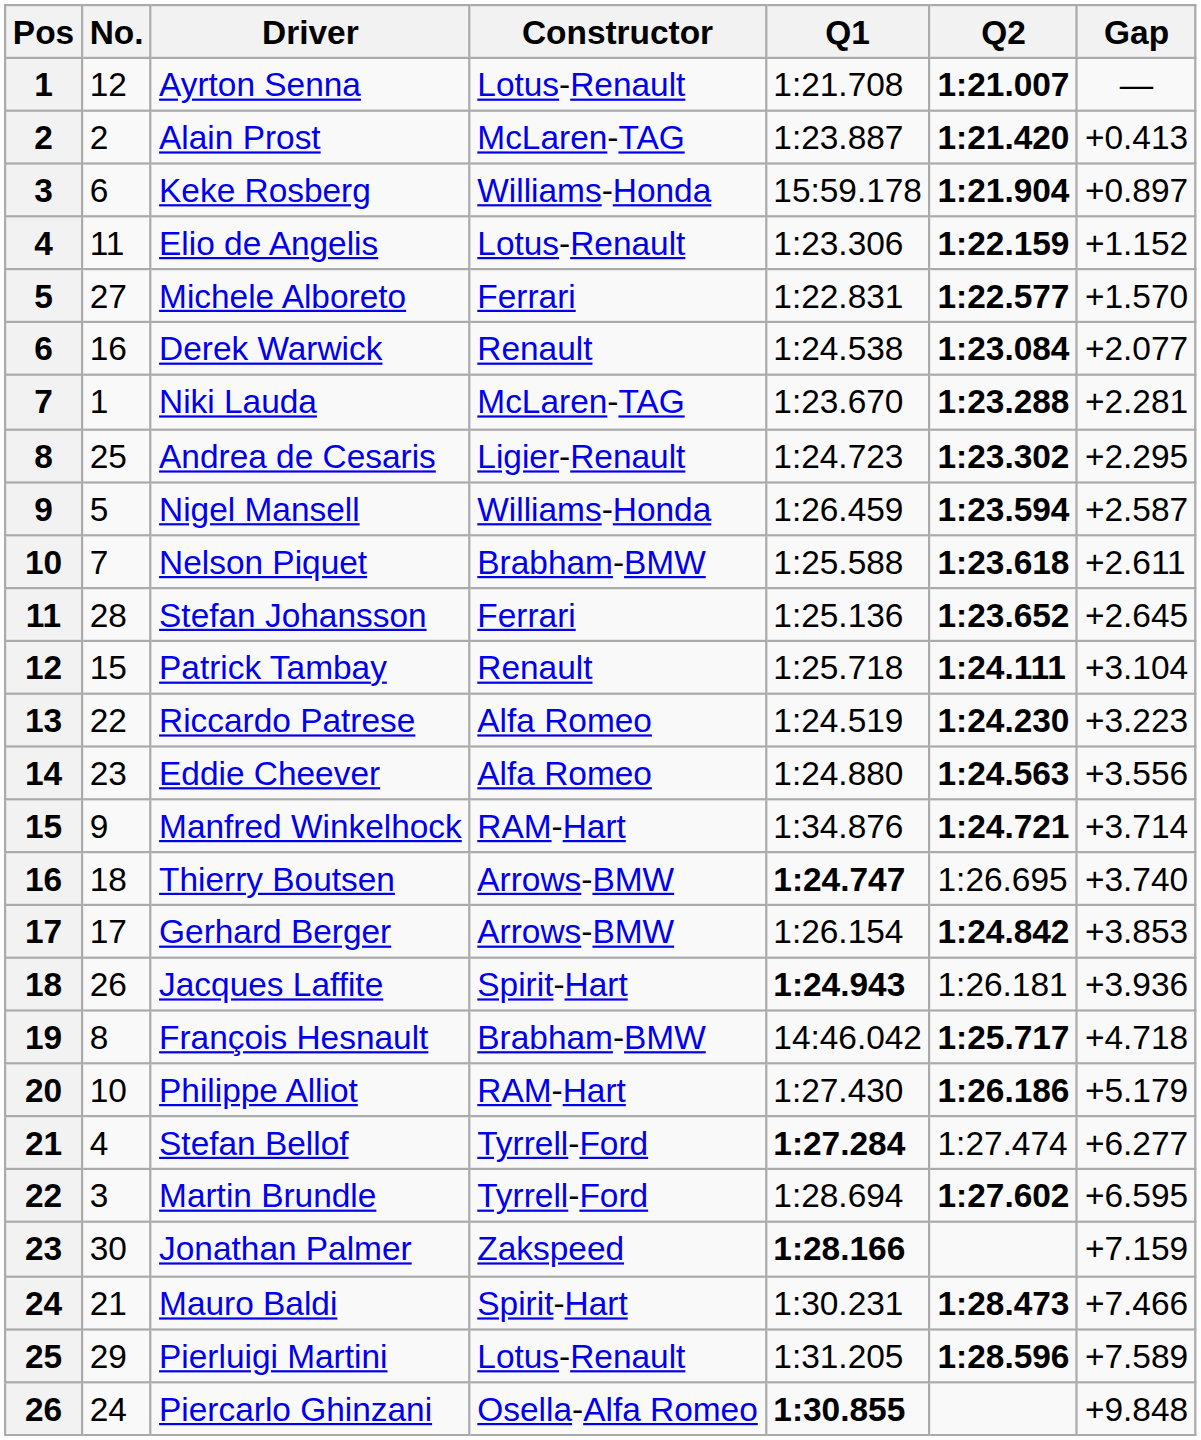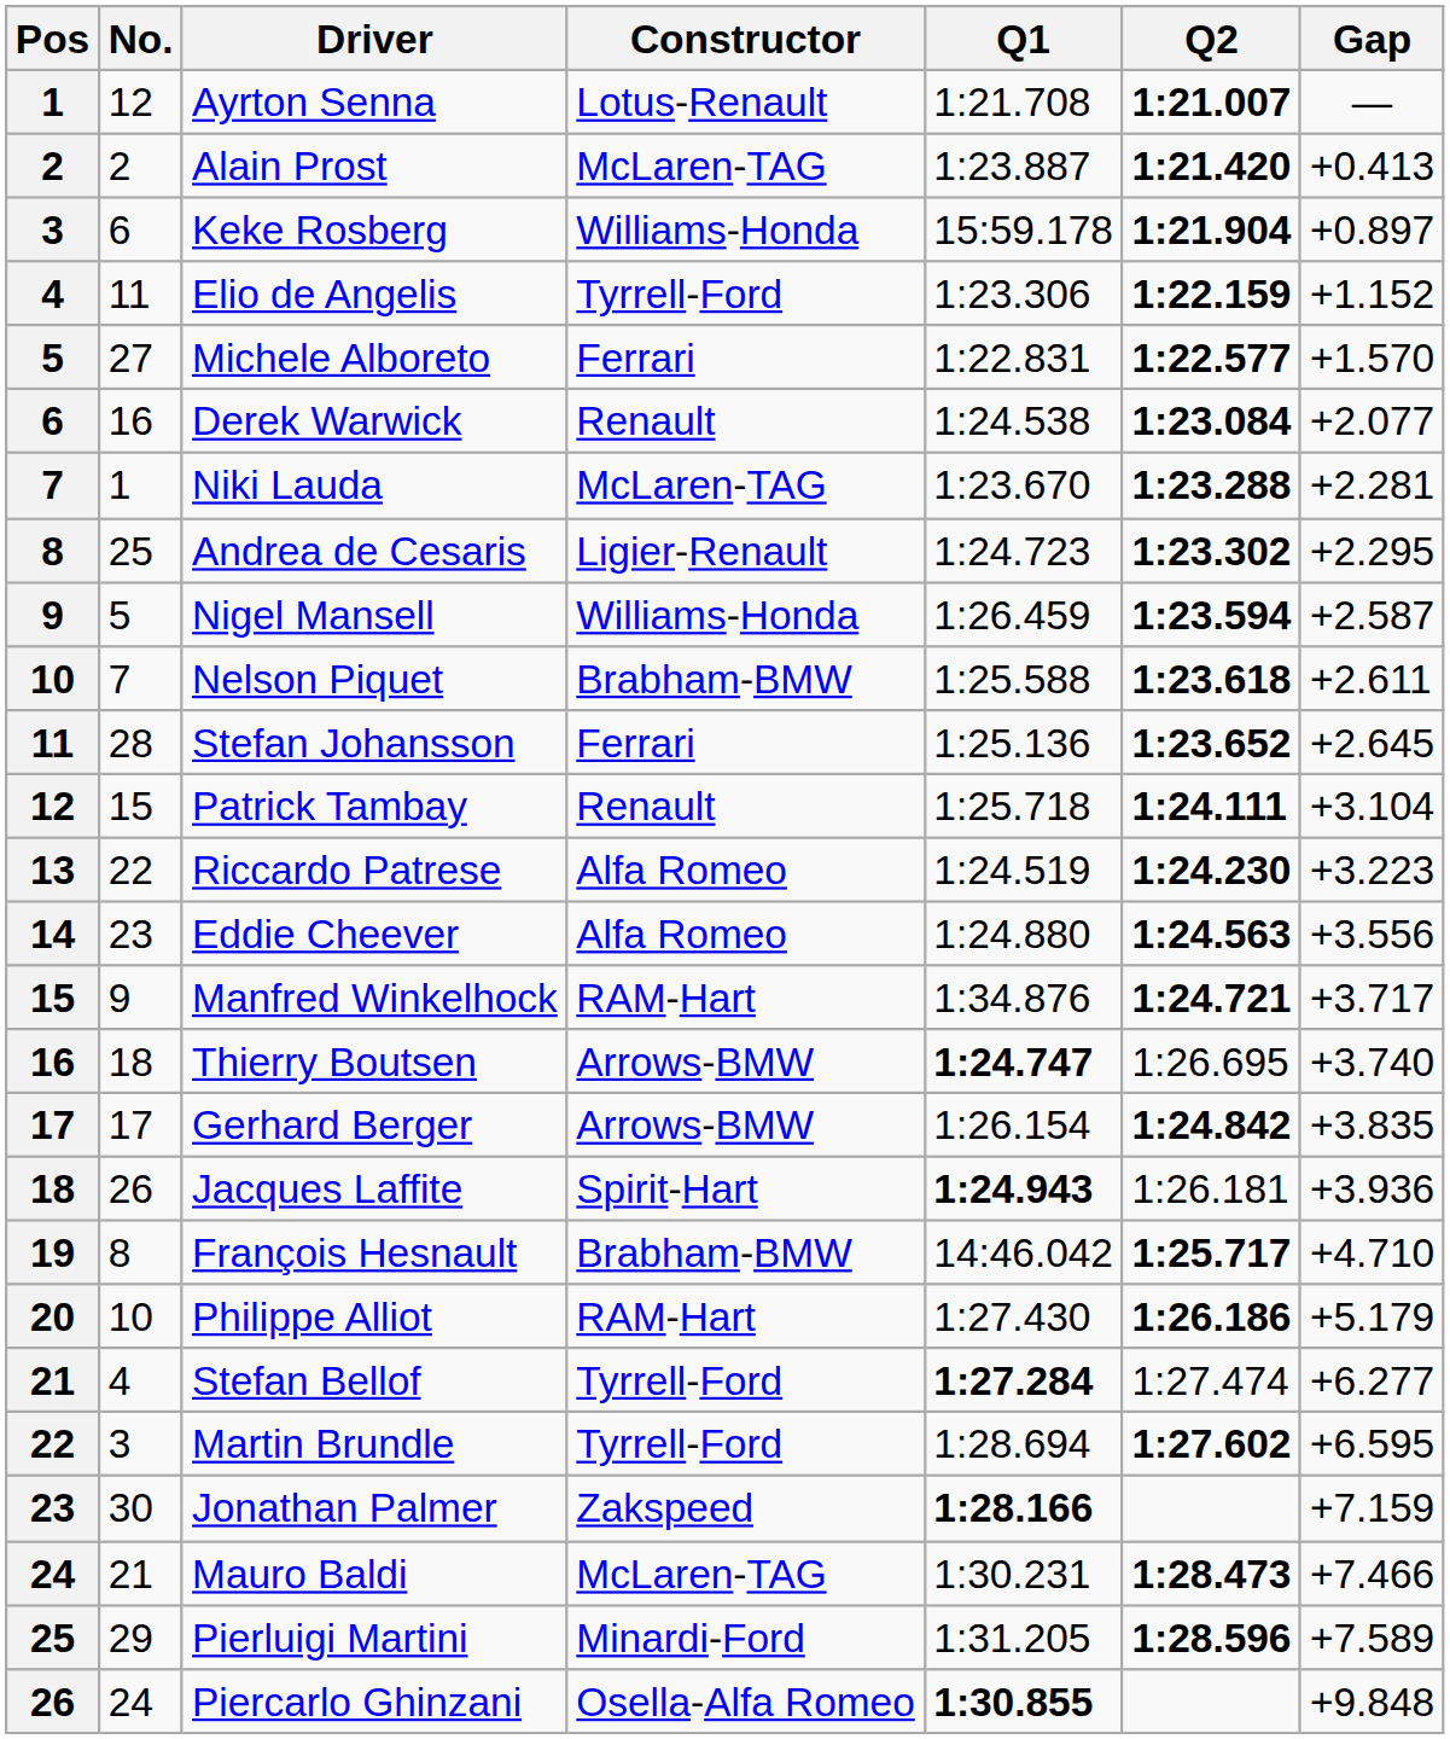 <table class="wikitable sortable" style="font-size: 95%;">
 <tr>
 <th>Pos</th>
 <th>No.</th>
 <th>Driver</th>
 <th>Constructor</th>
 <th>Q1</th>
 <th>Q2</th>
 <th>Gap</th>
 </tr>
 <tr>
 <th>1</th>
 <td>12</td>
 <td> <a href='#'>Ayrton Senna</a></td>
 <td><a href='#'>Lotus</a>-<a href='#'>Renault</a></td>
 <td>1:21.708</td>
 <td><strong>1:21.007</strong></td>
 <td align="center">—</td>
 </tr>
 <tr>
 <th>2</th>
 <td>2</td>
 <td> <a href='#'>Alain Prost</a></td>
 <td><a href='#'>McLaren</a>-<a href='#'>TAG</a></td>
 <td>1:23.887</td>
 <td><strong>1:21.420</strong></td>
 <td>+0.413</td>
 </tr>
 <tr>
 <th>3</th>
 <td>6</td>
 <td> <a href='#'>Keke Rosberg</a></td>
 <td><a href='#'>Williams</a>-<a href='#'>Honda</a></td>
 <td>15:59.178</td>
 <td><strong>1:21.904</strong></td>
 <td>+0.897</td>
 </tr>
 <tr>
 <th>4</th>
 <td>11</td>
 <td> <a href='#'>Elio de Angelis</a></td>
-<td><a href='#'>Lotus</a>-<a href='#'>Renault</a></td>
+<td><a href='#'>Tyrrell</a>-<a href='#'>Ford</a></td>
 <td>1:23.306</td>
 <td><strong>1:22.159</strong></td>
 <td>+1.152</td>
 </tr>
 <tr>
 <th>5</th>
 <td>27</td>
 <td> <a href='#'>Michele Alboreto</a></td>
 <td><a href='#'>Ferrari</a></td>
 <td>1:22.831</td>
 <td><strong>1:22.577</strong></td>
 <td>+1.570</td>
 </tr>
 <tr>
 <th>6</th>
 <td>16</td>
 <td> <a href='#'>Derek Warwick</a></td>
 <td><a href='#'>Renault</a></td>
 <td>1:24.538</td>
 <td><strong>1:23.084</strong></td>
 <td>+2.077</td>
 </tr>
 <tr>
 <th>7</th>
 <td>1</td>
 <td> <a href='#'>Niki Lauda</a></td>
 <td><a href='#'>McLaren</a>-<a href='#'>TAG</a></td>
 <td>1:23.670</td>
 <td><strong>1:23.288</strong></td>
 <td>+2.281</td>
 </tr>
 <tr>
 <th>8</th>
 <td>25</td>
 <td> <a href='#'>Andrea de Cesaris</a></td>
 <td><a href='#'>Ligier</a>-<a href='#'>Renault</a></td>
 <td>1:24.723</td>
 <td><strong>1:23.302</strong></td>
 <td>+2.295</td>
 </tr>
 <tr>
 <th>9</th>
 <td>5</td>
 <td> <a href='#'>Nigel Mansell</a></td>
 <td><a href='#'>Williams</a>-<a href='#'>Honda</a></td>
 <td>1:26.459</td>
 <td><strong>1:23.594</strong></td>
 <td>+2.587</td>
 </tr>
 <tr>
 <th>10</th>
 <td>7</td>
 <td> <a href='#'>Nelson Piquet</a></td>
 <td><a href='#'>Brabham</a>-<a href='#'>BMW</a></td>
 <td>1:25.588</td>
 <td><strong>1:23.618</strong></td>
 <td>+2.611</td>
 </tr>
 <tr>
 <th>11</th>
 <td>28</td>
 <td> <a href='#'>Stefan Johansson</a></td>
 <td><a href='#'>Ferrari</a></td>
 <td>1:25.136</td>
 <td><strong>1:23.652</strong></td>
 <td>+2.645</td>
 </tr>
 <tr>
 <th>12</th>
 <td>15</td>
 <td> <a href='#'>Patrick Tambay</a></td>
 <td><a href='#'>Renault</a></td>
 <td>1:25.718</td>
 <td><strong>1:24.111</strong></td>
 <td>+3.104</td>
 </tr>
 <tr>
 <th>13</th>
 <td>22</td>
 <td> <a href='#'>Riccardo Patrese</a></td>
 <td><a href='#'>Alfa Romeo</a></td>
 <td>1:24.519</td>
 <td><strong>1:24.230</strong></td>
 <td>+3.223</td>
 </tr>
 <tr>
 <th>14</th>
 <td>23</td>
 <td> <a href='#'>Eddie Cheever</a></td>
 <td><a href='#'>Alfa Romeo</a></td>
 <td>1:24.880</td>
 <td><strong>1:24.563</strong></td>
 <td>+3.556</td>
 </tr>
 <tr>
 <th>15</th>
 <td>9</td>
 <td> <a href='#'>Manfred Winkelhock</a></td>
 <td><a href='#'>RAM</a>-<a href='#'>Hart</a></td>
 <td>1:34.876</td>
 <td><strong>1:24.721</strong></td>
-<td>+3.714</td>
+<td>+3.717</td>
 </tr>
 <tr>
 <th>16</th>
 <td>18</td>
 <td> <a href='#'>Thierry Boutsen</a></td>
 <td><a href='#'>Arrows</a>-<a href='#'>BMW</a></td>
 <td><strong>1:24.747</strong></td>
 <td>1:26.695</td>
 <td>+3.740</td>
 </tr>
 <tr>
 <th>17</th>
 <td>17</td>
 <td> <a href='#'>Gerhard Berger</a></td>
 <td><a href='#'>Arrows</a>-<a href='#'>BMW</a></td>
 <td>1:26.154</td>
 <td><strong>1:24.842</strong></td>
-<td>+3.853</td>
+<td>+3.835</td>
 </tr>
 <tr>
 <th>18</th>
 <td>26</td>
 <td> <a href='#'>Jacques Laffite</a></td>
 <td><a href='#'>Spirit</a>-<a href='#'>Hart</a></td>
 <td><strong>1:24.943</strong></td>
 <td>1:26.181</td>
 <td>+3.936</td>
 </tr>
 <tr>
 <th>19</th>
 <td>8</td>
 <td> <a href='#'>François Hesnault</a></td>
 <td><a href='#'>Brabham</a>-<a href='#'>BMW</a></td>
 <td>14:46.042</td>
 <td><strong>1:25.717</strong></td>
-<td>+4.718</td>
+<td>+4.710</td>
 </tr>
 <tr>
 <th>20</th>
 <td>10</td>
 <td> <a href='#'>Philippe Alliot</a></td>
 <td><a href='#'>RAM</a>-<a href='#'>Hart</a></td>
 <td>1:27.430</td>
 <td><strong>1:26.186</strong></td>
 <td>+5.179</td>
 </tr>
 <tr>
 <th>21</th>
 <td>4</td>
 <td> <a href='#'>Stefan Bellof</a></td>
 <td><a href='#'>Tyrrell</a>-<a href='#'>Ford</a></td>
 <td><strong>1:27.284</strong></td>
 <td>1:27.474</td>
 <td>+6.277</td>
 </tr>
 <tr>
 <th>22</th>
 <td>3</td>
 <td> <a href='#'>Martin Brundle</a></td>
 <td><a href='#'>Tyrrell</a>-<a href='#'>Ford</a></td>
 <td>1:28.694</td>
 <td><strong>1:27.602</strong></td>
 <td>+6.595</td>
 </tr>
 <tr>
 <th>23</th>
 <td>30</td>
 <td> <a href='#'>Jonathan Palmer</a></td>
 <td><a href='#'>Zakspeed</a></td>
 <td><strong>1:28.166</strong></td>
 <td></td>
 <td>+7.159</td>
 </tr>
 <tr>
 <th>24</th>
 <td>21</td>
 <td> <a href='#'>Mauro Baldi</a></td>
-<td><a href='#'>Spirit</a>-<a href='#'>Hart</a></td>
+<td><a href='#'>McLaren</a>-<a href='#'>TAG</a></td>
 <td>1:30.231</td>
 <td><strong>1:28.473</strong></td>
 <td>+7.466</td>
 </tr>
 <tr>
 <th>25</th>
 <td>29</td>
 <td> <a href='#'>Pierluigi Martini</a></td>
-<td><a href='#'>Lotus</a>-<a href='#'>Renault</a></td>
+<td><a href='#'>Minardi</a>-<a href='#'>Ford</a></td>
 <td>1:31.205</td>
 <td><strong>1:28.596</strong></td>
 <td>+7.589</td>
 </tr>
 <tr>
 <th>26</th>
 <td>24</td>
 <td> <a href='#'>Piercarlo Ghinzani</a></td>
 <td><a href='#'>Osella</a>-<a href='#'>Alfa Romeo</a></td>
 <td><strong>1:30.855</strong></td>
 <td></td>
 <td>+9.848</td>
 </tr>
 </table>
